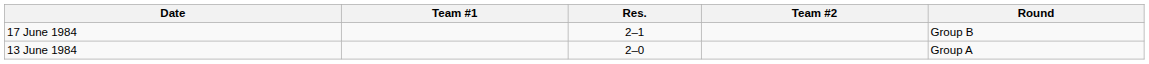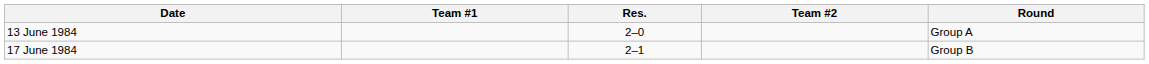 <table class="wikitable" style="text-align: left;" width="100%">
 <tr>
 <th>Date</th>
 <th>Team #1</th>
 <th>Res.</th>
 <th>Team #2</th>
 <th>Round</th>
 </tr>
 <tr>
+<td>13 June 1984</td>
+<td></td>
+<td style="text-align:center;">2–0</td>
+<td></td>
+<td>Group A</td>
+</tr>
+<tr>
 <td>17 June 1984</td>
 <td></td>
 <td style="text-align:center;">2–1</td>
 <td></td>
 <td>Group B</td>
 </tr>
-<tr>
-<td>13 June 1984</td>
-<td></td>
-<td style="text-align:center;">2–0</td>
-<td></td>
-<td>Group A</td>
-</tr>
 </table>
